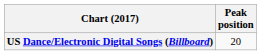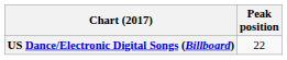 <table class="wikitable sortable plainrowheaders" style="text-align:center">
 <tr>
 <th scope="col">Chart (2017)</th>
 <th scope="col">Peak<br>position</th>
 </tr>
 <tr>
 <th scope="row">US <a href='#'>Dance/Electronic Digital Songs</a> (<em><a href='#'>Billboard</a></em>)</th>
-<td>20</td>
+<td>22</td>
 </tr>
 </table>
